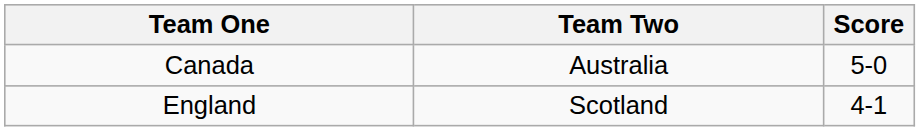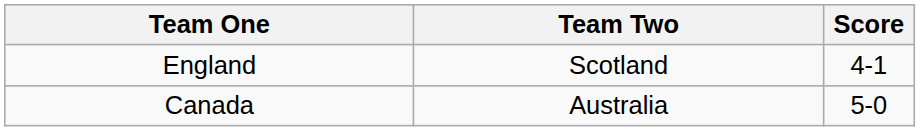 <table class="wikitable" style="text-align: center">
 <tr>
 <th width=250>Team One</th>
 <th width=250>Team Two</th>
 <th width=50>Score</th>
 </tr>
 <tr>
+<td> England</td>
+<td> Scotland</td>
+<td>4-1</td>
+</tr>
+<tr>
 <td> Canada</td>
 <td> Australia</td>
 <td>5-0</td>
 </tr>
-<tr>
-<td> England</td>
-<td> Scotland</td>
-<td>4-1</td>
-</tr>
 </table>
